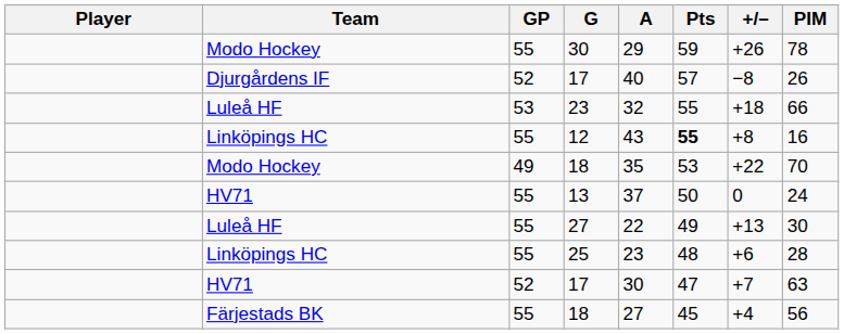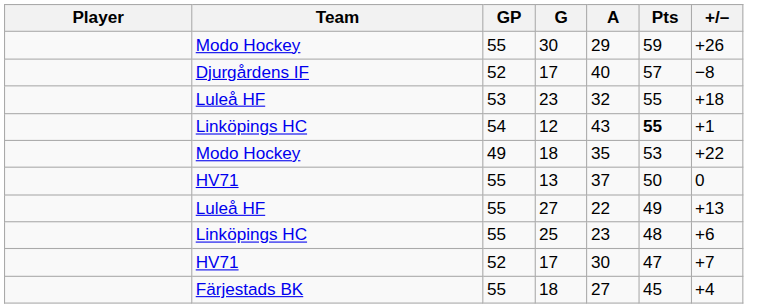 <table class="wikitable sortable">
 <tr>
 <th bgcolor="#DDDDFF" width="18%">Player</th>
 <th bgcolor="#DDDDFF" width="28%">Team</th>
 <th bgcolor="#DDDDFF" width="5%">GP</th>
 <th bgcolor="#DDDDFF" width="5%">G</th>
 <th bgcolor="#DDDDFF" width="5%">A</th>
 <th bgcolor="#DDDDFF" width="5%">Pts</th>
 <th bgcolor="#DDDDFF" width="5%">+/–</th>
-<th bgcolor="#DDDDFF" width="5%">PIM</th>
 </tr>
 <tr>
 <td> </td>
 <td><a href='#'>Modo Hockey</a></td>
 <td>55</td>
 <td>30</td>
 <td>29</td>
 <td>59</td>
 <td>+26</td>
-<td>78</td>
 </tr>
 <tr>
 <td> </td>
 <td><a href='#'>Djurgårdens IF</a></td>
 <td>52</td>
 <td>17</td>
 <td>40</td>
 <td>57</td>
 <td>−8</td>
-<td>26</td>
 </tr>
 <tr>
 <td> </td>
 <td><a href='#'>Luleå HF</a></td>
 <td>53</td>
 <td>23</td>
 <td>32</td>
 <td>55</td>
 <td>+18</td>
-<td>66</td>
 </tr>
 <tr>
 <td> </td>
 <td><a href='#'>Linköpings HC</a></td>
-<td>55</td>
+<td>54</td>
 <td>12</td>
 <td>43</td>
 <td><strong>55</strong></td>
-<td>+8</td>
-<td>16</td>
+<td>+1</td>
 </tr>
 <tr>
 <td> </td>
 <td><a href='#'>Modo Hockey</a></td>
 <td>49</td>
 <td>18</td>
 <td>35</td>
 <td>53</td>
 <td>+22</td>
-<td>70</td>
 </tr>
 <tr>
 <td> </td>
 <td><a href='#'>HV71</a></td>
 <td>55</td>
 <td>13</td>
 <td>37</td>
 <td>50</td>
 <td>0</td>
-<td>24</td>
 </tr>
 <tr>
 <td> </td>
 <td><a href='#'>Luleå HF</a></td>
 <td>55</td>
 <td>27</td>
 <td>22</td>
 <td>49</td>
 <td>+13</td>
-<td>30</td>
 </tr>
 <tr>
 <td> </td>
 <td><a href='#'>Linköpings HC</a></td>
 <td>55</td>
 <td>25</td>
 <td>23</td>
 <td>48</td>
 <td>+6</td>
-<td>28</td>
 </tr>
 <tr>
 <td> </td>
 <td><a href='#'>HV71</a></td>
 <td>52</td>
 <td>17</td>
 <td>30</td>
 <td>47</td>
 <td>+7</td>
-<td>63</td>
 </tr>
 <tr>
 <td> </td>
 <td><a href='#'>Färjestads BK</a></td>
 <td>55</td>
 <td>18</td>
 <td>27</td>
 <td>45</td>
 <td>+4</td>
-<td>56</td>
 </tr>
 </table>
